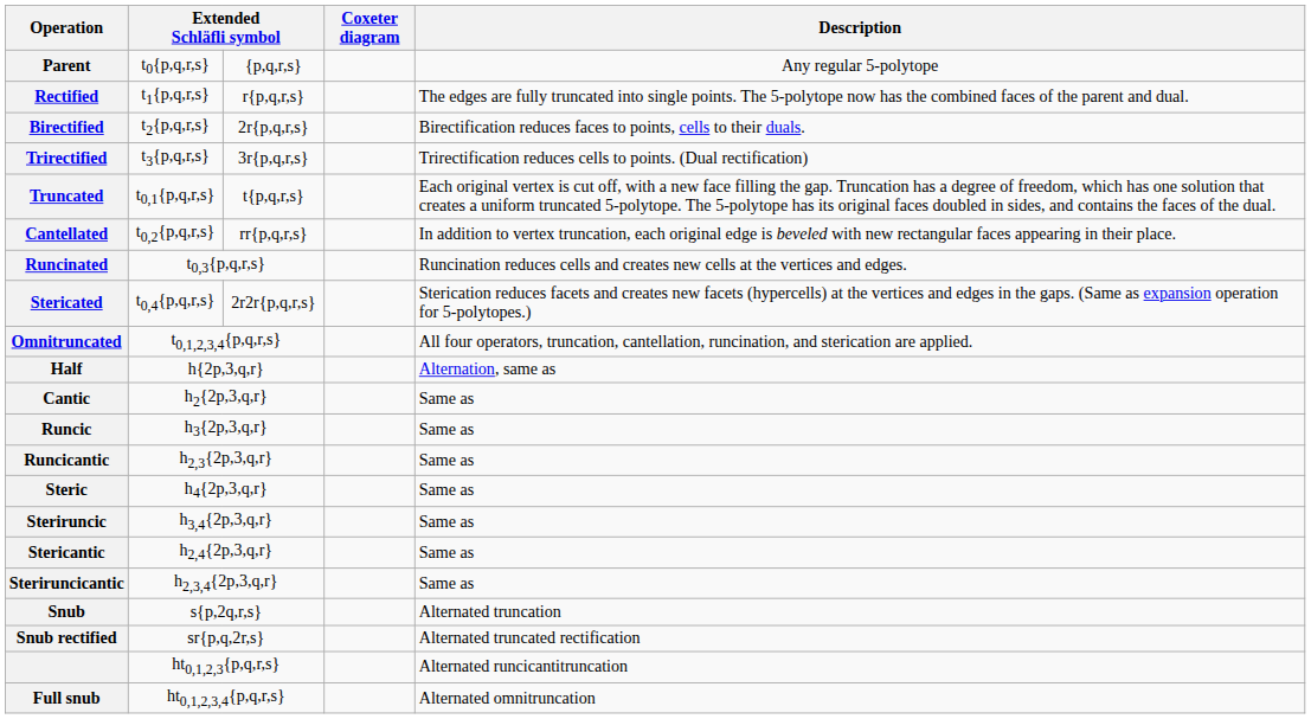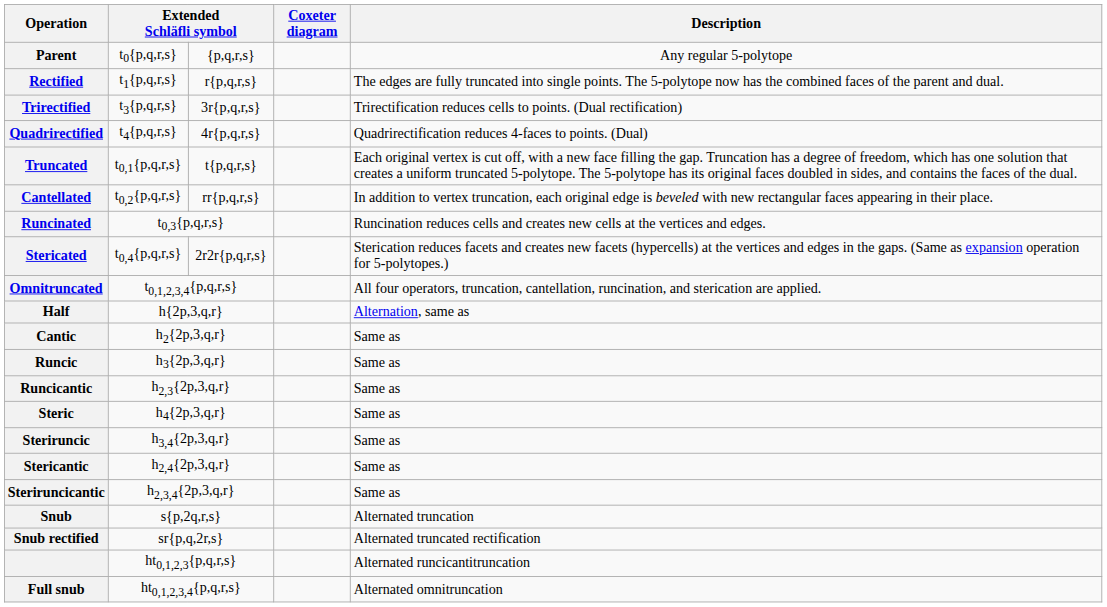 <table class="wikitable">
 <tr>
 <th>Operation</th>
 <th width=200 colspan=2>Extended<br><a href='#'>Schläfli symbol</a></th>
 <th width=80><a href='#'>Coxeter diagram</a></th>
 <th>Description</th>
 </tr>
 <tr align=center>
 <th>Parent</th>
 <td>t<sub>0</sub>{p,q,r,s}</td>
 <td>{p,q,r,s}</td>
 <td></td>
 <td>Any regular 5-polytope</td>
 </tr>
 <tr align=center>
 <th><a href='#'>Rectified</a></th>
 <td>t<sub>1</sub>{p,q,r,s}</td>
 <td>r{p,q,r,s}</td>
 <td></td>
 <td align=left>The edges are fully truncated into single points. The 5-polytope now has the combined faces of the parent and dual.</td>
 </tr>
 <tr align=center>
-<th><a href='#'>Birectified</a></th>
-<td>t<sub>2</sub>{p,q,r,s}</td>
-<td>2r{p,q,r,s}</td>
-<td></td>
-<td align=left>Birectification reduces faces to points, <a href='#'>cells</a> to their <a href='#'>duals</a>.</td>
-</tr>
-<tr align=center>
 <th><a href='#'>Trirectified</a></th>
 <td>t<sub>3</sub>{p,q,r,s}</td>
 <td>3r{p,q,r,s}</td>
 <td></td>
 <td align=left>Trirectification reduces cells to points. (Dual rectification)</td>
+</tr>
+<tr align=center>
+<th><a href='#'>Quadrirectified</a></th>
+<td>t<sub>4</sub>{p,q,r,s}</td>
+<td>4r{p,q,r,s}</td>
+<td></td>
+<td align=left>Quadrirectification reduces 4-faces to points. (Dual)</td>
 </tr>
 <tr align=center>
 <th><a href='#'>Truncated</a></th>
 <td>t<sub>0,1</sub>{p,q,r,s}</td>
 <td>t{p,q,r,s}</td>
 <td></td>
 <td align=left>Each original vertex is cut off, with a new face filling the gap. Truncation has a degree of freedom, which has one solution that creates a uniform truncated 5-polytope. The 5-polytope has its original faces doubled in sides, and contains the faces of the dual.<br></td>
 </tr>
 <tr align=center>
 <th><a href='#'>Cantellated</a></th>
 <td>t<sub>0,2</sub>{p,q,r,s}</td>
 <td>rr{p,q,r,s}</td>
 <td></td>
 <td align=left>In addition to vertex truncation, each original edge is <em>beveled</em> with new rectangular faces appearing in their place. <br></td>
 </tr>
 <tr align=center>
 <th><a href='#'>Runcinated</a></th>
 <td colspan=2>t<sub>0,3</sub>{p,q,r,s}</td>
 <td></td>
 <td align=left>Runcination reduces cells and creates new cells at the vertices and edges.</td>
 </tr>
 <tr align=center>
 <th><a href='#'>Stericated</a></th>
 <td>t<sub>0,4</sub>{p,q,r,s}</td>
 <td>2r2r{p,q,r,s}</td>
 <td></td>
 <td align=left>Sterication reduces facets and creates new facets (hypercells) at the vertices and edges in the gaps. (Same as <a href='#'>expansion</a> operation for 5-polytopes.)</td>
 </tr>
 <tr align=center>
 <th><a href='#'>Omnitruncated</a></th>
 <td colspan=2>t<sub>0,1,2,3,4</sub>{p,q,r,s}</td>
 <td></td>
 <td align=left>All four operators, truncation, cantellation, runcination, and sterication are applied.</td>
 </tr>
 <tr align=center>
 <th>Half</th>
 <td colspan=2>h{2p,3,q,r}</td>
 <td></td>
 <td align=left><a href='#'>Alternation</a>, same as </td>
 </tr>
 <tr align=center>
 <th>Cantic</th>
 <td colspan=2>h<sub>2</sub>{2p,3,q,r}</td>
 <td></td>
 <td align=left>Same as </td>
 </tr>
 <tr align=center>
 <th>Runcic</th>
 <td colspan=2>h<sub>3</sub>{2p,3,q,r}</td>
 <td></td>
 <td align=left>Same as </td>
 </tr>
 <tr align=center>
 <th>Runcicantic</th>
 <td colspan=2>h<sub>2,3</sub>{2p,3,q,r}</td>
 <td></td>
 <td align=left>Same as </td>
 </tr>
 <tr align=center>
 <th>Steric</th>
 <td colspan=2>h<sub>4</sub>{2p,3,q,r}</td>
 <td></td>
 <td align=left>Same as </td>
 </tr>
 <tr align=center>
 <th>Steriruncic</th>
 <td colspan=2>h<sub>3,4</sub>{2p,3,q,r}</td>
 <td></td>
 <td align=left>Same as </td>
 </tr>
 <tr align=center>
 <th>Stericantic</th>
 <td colspan=2>h<sub>2,4</sub>{2p,3,q,r}</td>
 <td></td>
 <td align=left>Same as </td>
 </tr>
 <tr align=center>
 <th>Steriruncicantic</th>
 <td colspan=2>h<sub>2,3,4</sub>{2p,3,q,r}</td>
 <td></td>
 <td align=left>Same as </td>
 </tr>
 <tr align=center>
 <th>Snub</th>
 <td colspan=2>s{p,2q,r,s}</td>
 <td></td>
 <td align=left>Alternated truncation</td>
 </tr>
 <tr align=center>
 <th>Snub rectified</th>
 <td colspan=2>sr{p,q,2r,s}</td>
 <td></td>
 <td align=left>Alternated truncated rectification</td>
 </tr>
 <tr align=center>
 <th></th>
 <td colspan=2>ht<sub>0,1,2,3</sub>{p,q,r,s}</td>
 <td></td>
 <td align=left>Alternated runcicantitruncation</td>
 </tr>
 <tr align=center>
 <th>Full snub</th>
 <td colspan=2>ht<sub>0,1,2,3,4</sub>{p,q,r,s}</td>
 <td></td>
 <td align=left>Alternated omnitruncation</td>
 </tr>
 </table>
